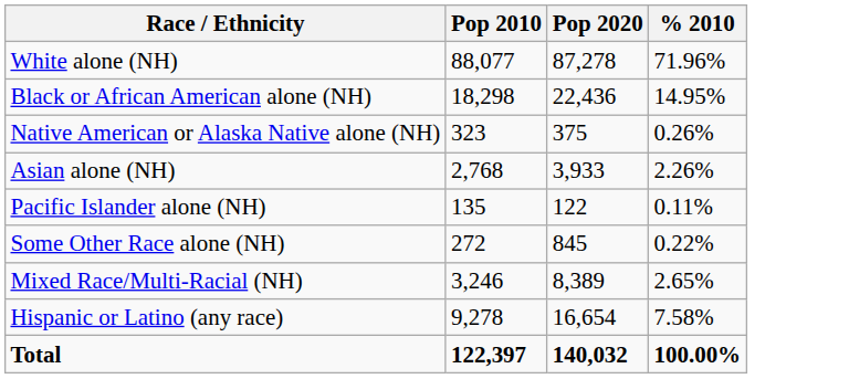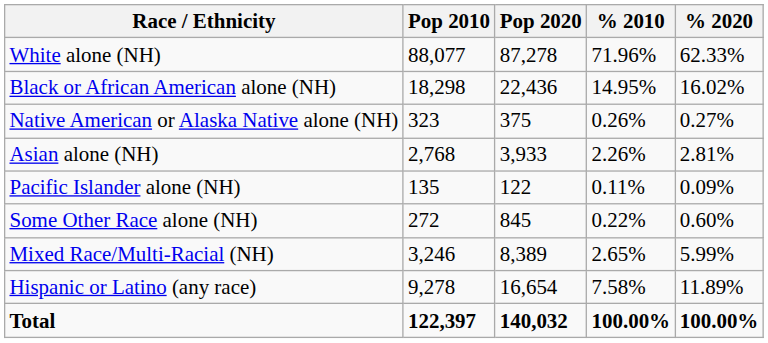 <table class="wikitable">
 <tr>
 <th>Race / Ethnicity</th>
 <th>Pop 2010</th>
 <th>Pop 2020</th>
 <th>% 2010</th>
+<th>% 2020</th>
 </tr>
 <tr>
 <td><a href='#'>White</a> alone (NH)</td>
 <td>88,077</td>
 <td>87,278</td>
 <td>71.96%</td>
+<td>62.33%</td>
 </tr>
 <tr>
 <td><a href='#'>Black or African American</a> alone (NH)</td>
 <td>18,298</td>
 <td>22,436</td>
 <td>14.95%</td>
+<td>16.02%</td>
 </tr>
 <tr>
 <td><a href='#'>Native American</a> or <a href='#'>Alaska Native</a> alone (NH)</td>
 <td>323</td>
 <td>375</td>
 <td>0.26%</td>
+<td>0.27%</td>
 </tr>
 <tr>
 <td><a href='#'>Asian</a> alone (NH)</td>
 <td>2,768</td>
 <td>3,933</td>
 <td>2.26%</td>
+<td>2.81%</td>
 </tr>
 <tr>
 <td><a href='#'>Pacific Islander</a> alone (NH)</td>
 <td>135</td>
 <td>122</td>
 <td>0.11%</td>
+<td>0.09%</td>
 </tr>
 <tr>
 <td><a href='#'>Some Other Race</a> alone (NH)</td>
 <td>272</td>
 <td>845</td>
 <td>0.22%</td>
+<td>0.60%</td>
 </tr>
 <tr>
 <td><a href='#'>Mixed Race/Multi-Racial</a> (NH)</td>
 <td>3,246</td>
 <td>8,389</td>
 <td>2.65%</td>
+<td>5.99%</td>
 </tr>
 <tr>
 <td><a href='#'>Hispanic or Latino</a> (any race)</td>
 <td>9,278</td>
 <td>16,654</td>
 <td>7.58%</td>
+<td>11.89%</td>
 </tr>
 <tr>
 <td><strong>Total</strong></td>
 <td><strong>122,397</strong></td>
 <td><strong>140,032</strong></td>
 <td><strong>100.00%</strong></td>
+<td><strong>100.00%</strong></td>
 </tr>
 </table>
